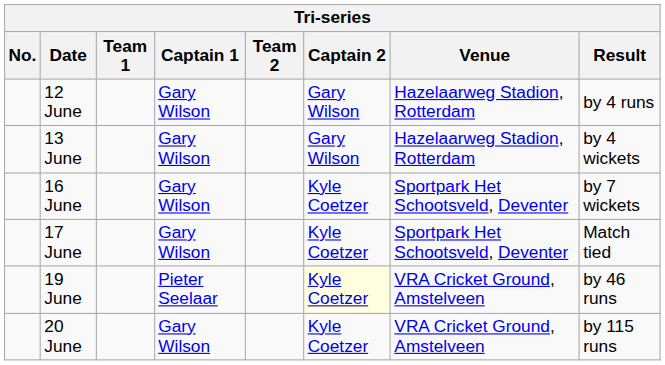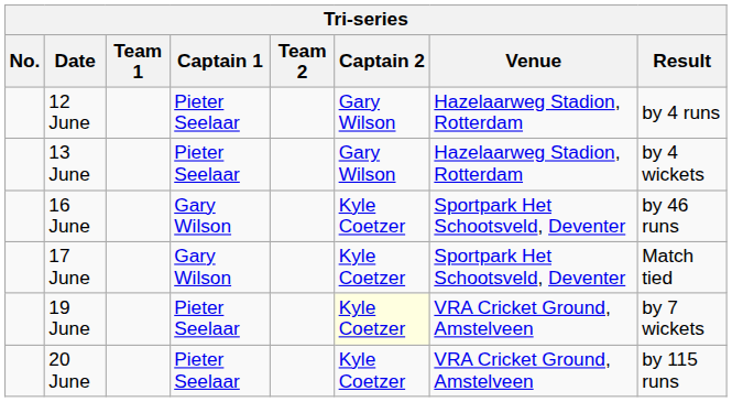 <table class="wikitable">
 <tr>
 <th colspan="9">Tri-series</th>
 </tr>
 <tr>
 <th>No.</th>
 <th>Date</th>
 <th>Team 1</th>
 <th>Captain 1</th>
 <th>Team 2</th>
 <th>Captain 2</th>
 <th>Venue</th>
 <th>Result</th>
 </tr>
 <tr>
 <td></td>
 <td>12 June</td>
 <td></td>
-<td><a href='#'>Gary Wilson</a></td>
+<td><a href='#'>Pieter Seelaar</a></td>
 <td></td>
 <td><a href='#'>Gary Wilson</a></td>
 <td><a href='#'>Hazelaarweg Stadion</a>, <a href='#'>Rotterdam</a></td>
 <td> by 4 runs</td>
 </tr>
 <tr>
 <td></td>
 <td>13 June</td>
 <td></td>
-<td><a href='#'>Gary Wilson</a></td>
+<td><a href='#'>Pieter Seelaar</a></td>
 <td></td>
 <td><a href='#'>Gary Wilson</a></td>
 <td><a href='#'>Hazelaarweg Stadion</a>, <a href='#'>Rotterdam</a></td>
 <td> by 4 wickets</td>
 </tr>
 <tr>
 <td></td>
 <td>16 June</td>
 <td></td>
 <td><a href='#'>Gary Wilson</a></td>
 <td></td>
 <td><a href='#'>Kyle Coetzer</a></td>
 <td><a href='#'>Sportpark Het Schootsveld</a>, <a href='#'>Deventer</a></td>
-<td> by 7 wickets</td>
+<td> by 46 runs</td>
 </tr>
 <tr>
 <td></td>
 <td>17 June</td>
 <td></td>
 <td><a href='#'>Gary Wilson</a></td>
 <td></td>
 <td><a href='#'>Kyle Coetzer</a></td>
 <td><a href='#'>Sportpark Het Schootsveld</a>, <a href='#'>Deventer</a></td>
 <td>Match tied</td>
 </tr>
 <tr>
 <td></td>
 <td>19 June</td>
 <td></td>
 <td><a href='#'>Pieter Seelaar</a></td>
 <td></td>
 <td style="background: lightyellow;"><a href='#'>Kyle Coetzer</a></td>
 <td><a href='#'>VRA Cricket Ground</a>, <a href='#'>Amstelveen</a></td>
-<td> by 46 runs</td>
+<td> by 7 wickets</td>
 </tr>
 <tr>
 <td></td>
 <td>20 June</td>
 <td></td>
-<td><a href='#'>Gary Wilson</a></td>
+<td><a href='#'>Pieter Seelaar</a></td>
 <td></td>
 <td><a href='#'>Kyle Coetzer</a></td>
 <td><a href='#'>VRA Cricket Ground</a>, <a href='#'>Amstelveen</a></td>
 <td> by 115 runs</td>
 </tr>
 </table>
